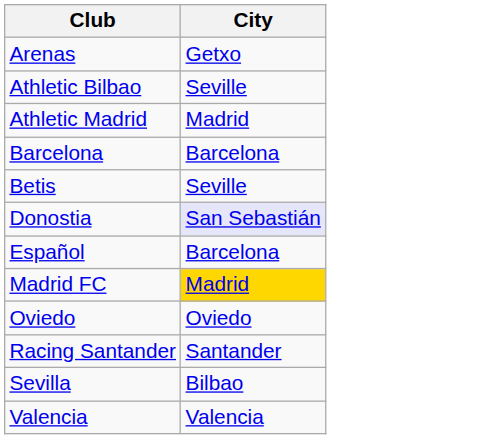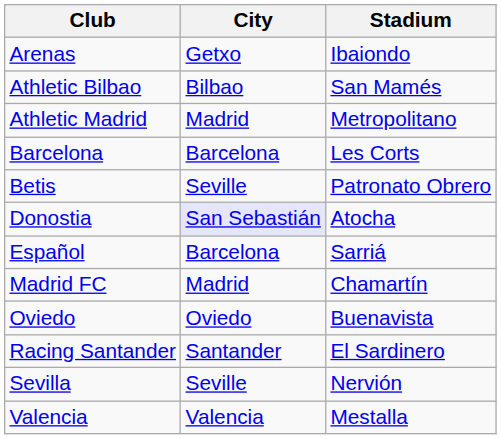 <table class="wikitable sortable">
 <tr>
 <th>Club</th>
 <th>City</th>
+<th>Stadium</th>
 </tr>
 <tr>
 <td><a href='#'>Arenas</a></td>
 <td><a href='#'>Getxo</a></td>
+<td><a href='#'>Ibaiondo</a></td>
 </tr>
 <tr>
 <td><a href='#'>Athletic Bilbao</a></td>
-<td><a href='#'>Seville</a></td>
+<td><a href='#'>Bilbao</a></td>
+<td><a href='#'>San Mamés</a></td>
 </tr>
 <tr>
 <td><a href='#'>Athletic Madrid</a></td>
 <td><a href='#'>Madrid</a></td>
+<td><a href='#'>Metropolitano</a></td>
 </tr>
 <tr>
 <td><a href='#'>Barcelona</a></td>
 <td><a href='#'>Barcelona</a></td>
+<td><a href='#'>Les Corts</a></td>
 </tr>
 <tr>
 <td><a href='#'>Betis</a></td>
 <td><a href='#'>Seville</a></td>
+<td><a href='#'>Patronato Obrero</a></td>
 </tr>
 <tr>
 <td><a href='#'>Donostia</a></td>
 <td style="background: lavender;"><a href='#'>San Sebastián</a></td>
+<td><a href='#'>Atocha</a></td>
 </tr>
 <tr>
 <td><a href='#'>Español</a></td>
 <td><a href='#'>Barcelona</a></td>
+<td><a href='#'>Sarriá</a></td>
 </tr>
 <tr>
 <td><a href='#'>Madrid FC</a></td>
-<td style="background: gold;"><a href='#'>Madrid</a></td>
+<td><a href='#'>Madrid</a></td>
+<td><a href='#'>Chamartín</a></td>
 </tr>
 <tr>
 <td><a href='#'>Oviedo</a></td>
 <td><a href='#'>Oviedo</a></td>
+<td><a href='#'>Buenavista</a></td>
 </tr>
 <tr>
 <td><a href='#'>Racing Santander</a></td>
 <td><a href='#'>Santander</a></td>
+<td><a href='#'>El Sardinero</a></td>
 </tr>
 <tr>
 <td><a href='#'>Sevilla</a></td>
-<td><a href='#'>Bilbao</a></td>
+<td><a href='#'>Seville</a></td>
+<td><a href='#'>Nervión</a></td>
 </tr>
 <tr>
 <td><a href='#'>Valencia</a></td>
 <td><a href='#'>Valencia</a></td>
+<td><a href='#'>Mestalla</a></td>
 </tr>
 </table>
